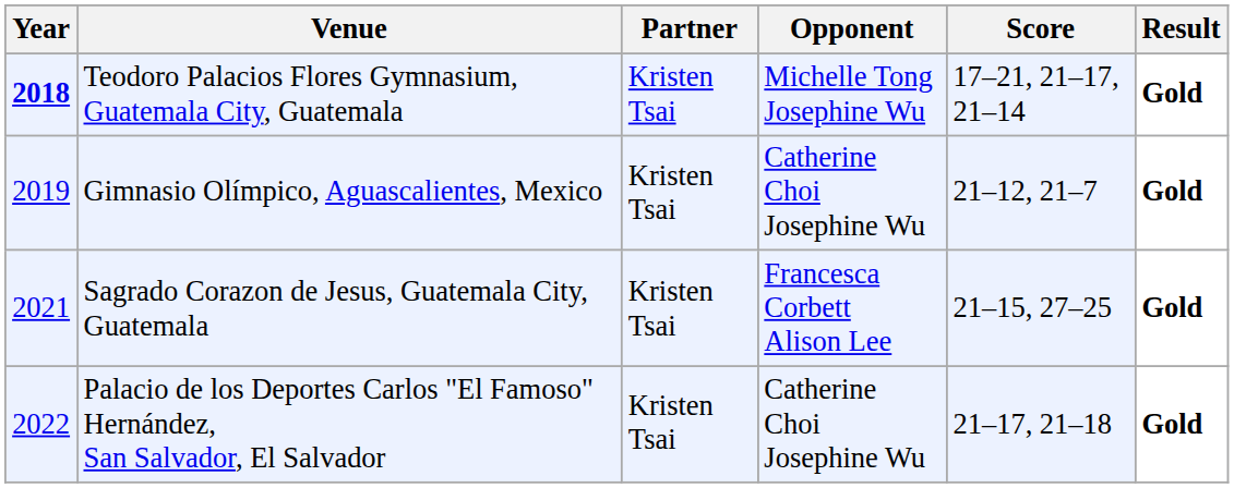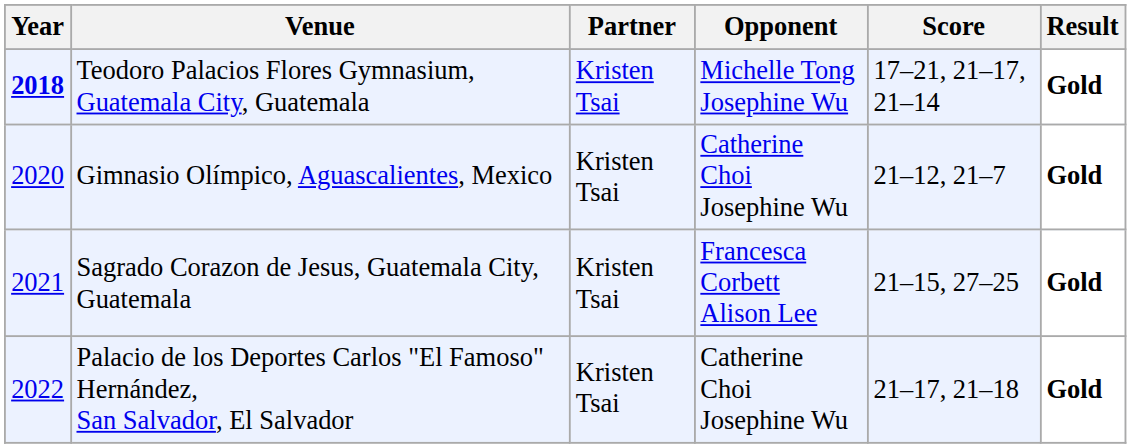 <table class="sortable wikitable" style="font-size: 90%;">
 <tr>
 <th>Year</th>
 <th>Venue</th>
 <th>Partner</th>
 <th>Opponent</th>
 <th>Score</th>
 <th>Result</th>
 </tr>
 <tr style="background:#ECF2FF">
 <td align="center"><strong><a href='#'>2018</a></strong></td>
 <td align="left">Teodoro Palacios Flores Gymnasium, <a href='#'>Guatemala City</a>, Guatemala</td>
 <td align="left"> <a href='#'>Kristen Tsai</a></td>
 <td align="left"> <a href='#'>Michelle Tong</a><br> <a href='#'>Josephine Wu</a></td>
 <td align="left">17–21, 21–17, 21–14</td>
 <td style="text-align:left; background:white"> <strong>Gold</strong></td>
 </tr>
 <tr style="background:#ECF2FF">
-<td align="center"><a href='#'>2019</a></td>
+<td align="center"><a href='#'>2020</a></td>
 <td align="left">Gimnasio Olímpico, <a href='#'>Aguascalientes</a>, Mexico</td>
 <td align="left"> Kristen Tsai</td>
 <td align="left"> <a href='#'>Catherine Choi</a><br> Josephine Wu</td>
 <td align="left">21–12, 21–7</td>
 <td style="text-align:left; background:white"> <strong>Gold</strong></td>
 </tr>
 <tr style="background:#ECF2FF">
 <td align="center"><a href='#'>2021</a></td>
 <td align="left">Sagrado Corazon de Jesus, Guatemala City, Guatemala</td>
 <td align="left"> Kristen Tsai</td>
 <td align="left"> <a href='#'>Francesca Corbett</a><br> <a href='#'>Alison Lee</a></td>
 <td align="left">21–15, 27–25</td>
 <td style="text-align:left; background:white"> <strong>Gold</strong></td>
 </tr>
 <tr style="background:#ECF2FF">
 <td align="center"><a href='#'>2022</a></td>
 <td align="left">Palacio de los Deportes Carlos "El Famoso" Hernández,<br><a href='#'>San Salvador</a>, El Salvador</td>
 <td align="left"> Kristen Tsai</td>
 <td align="left"> Catherine Choi<br> Josephine Wu</td>
 <td align="left">21–17, 21–18</td>
 <td style="text-align:left; background:white"> <strong>Gold</strong></td>
 </tr>
 </table>
